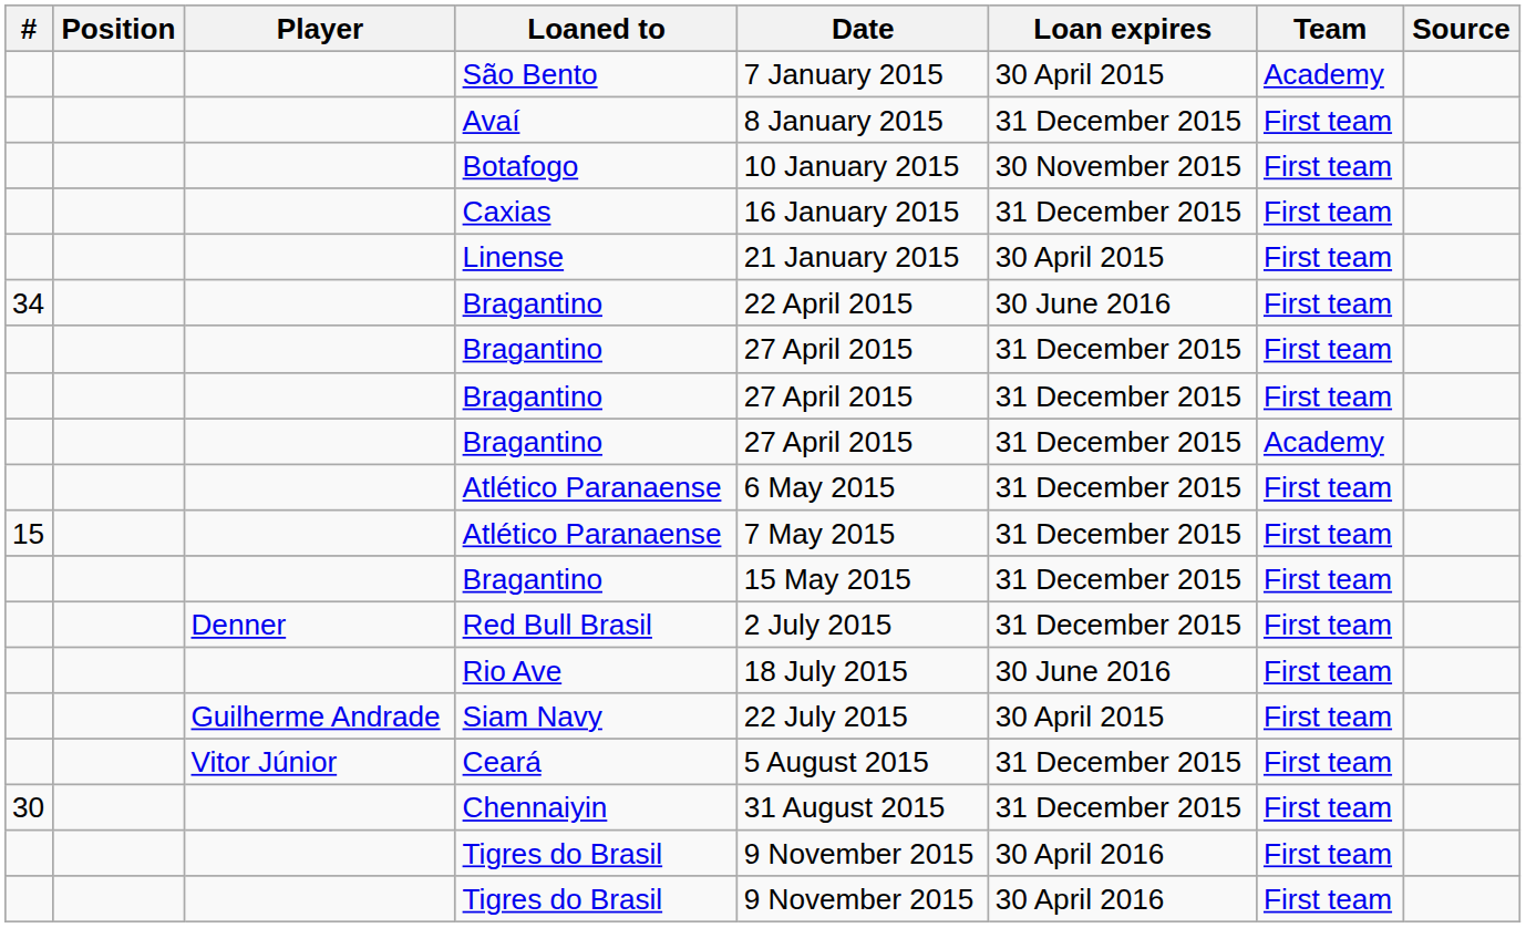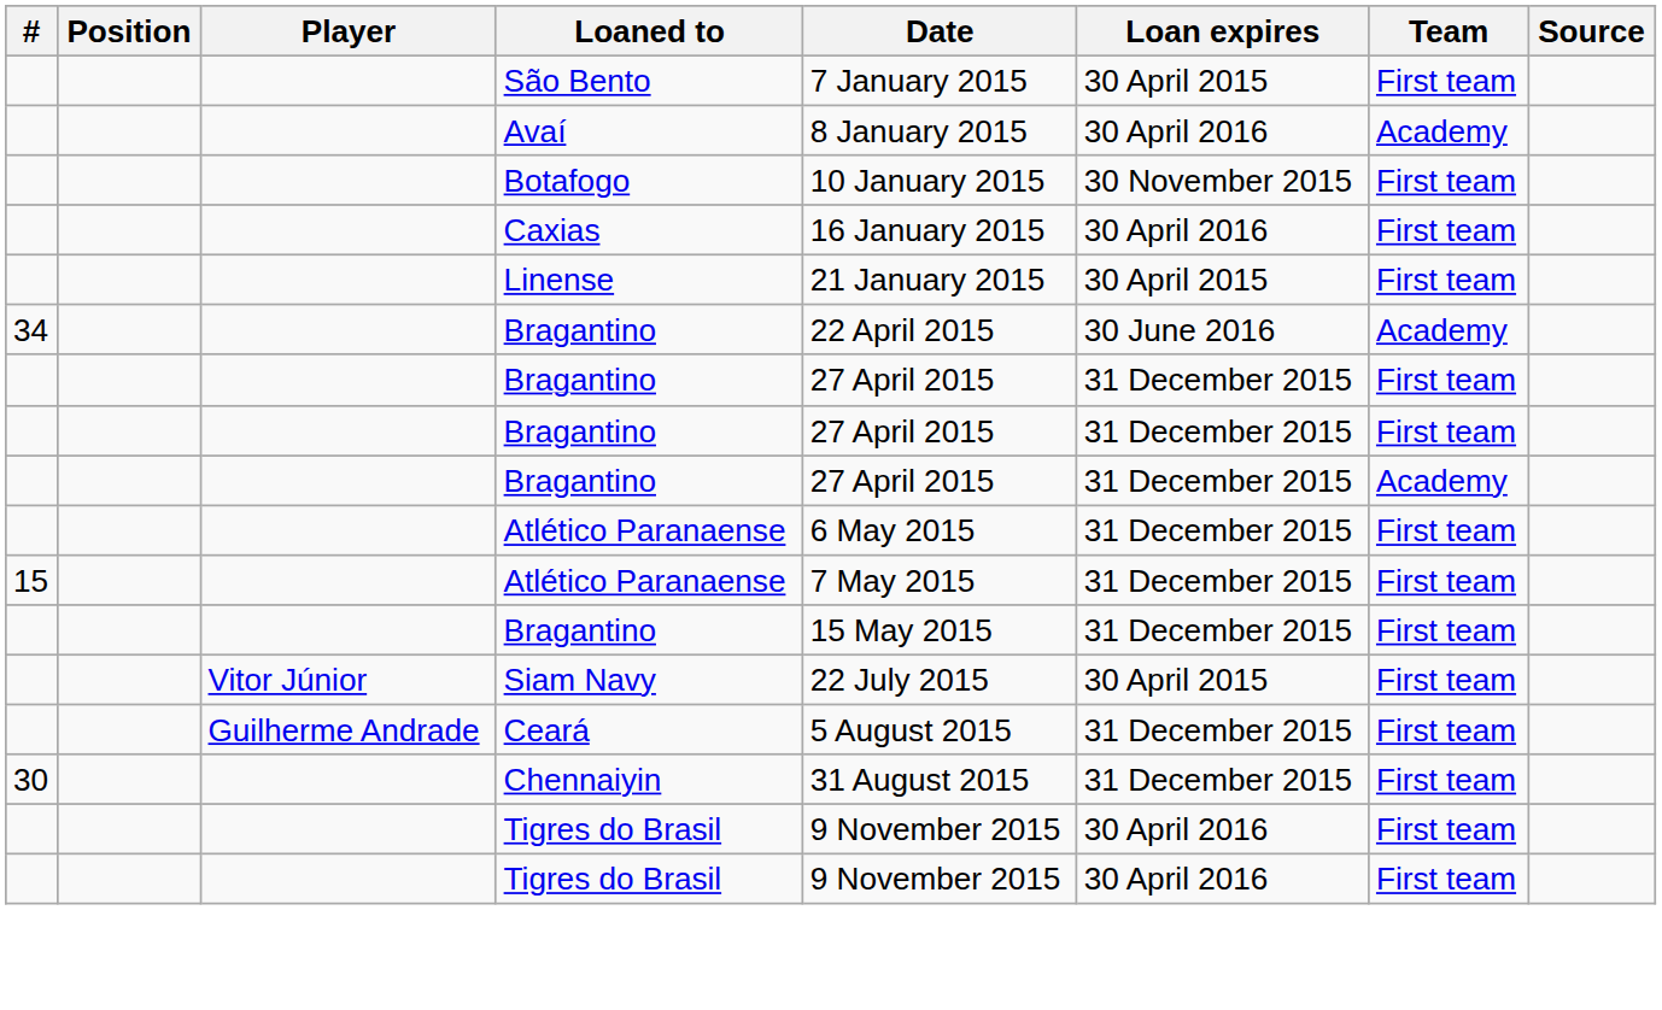 <table class="wikitable sortable" style="width:90%; text-align:center; font-size:95%; text-align:left;">
 <tr>
 <th>#</th>
 <th>Position</th>
 <th>Player</th>
 <th>Loaned to</th>
 <th>Date</th>
 <th>Loan expires</th>
 <th>Team</th>
 <th>Source</th>
 </tr>
 <tr>
 <td></td>
 <td></td>
 <td></td>
 <td> <a href='#'>São Bento</a></td>
 <td>7 January 2015</td>
 <td>30 April 2015</td>
-<td><a href='#'>Academy</a></td>
+<td><a href='#'>First team</a></td>
 <td></td>
 </tr>
 <tr>
 <td></td>
 <td></td>
 <td></td>
 <td> <a href='#'>Avaí</a></td>
 <td>8 January 2015</td>
-<td>31 December 2015</td>
-<td><a href='#'>First team</a></td>
+<td>30 April 2016</td>
+<td><a href='#'>Academy</a></td>
 <td></td>
 </tr>
 <tr>
 <td></td>
 <td></td>
 <td></td>
 <td> <a href='#'>Botafogo</a></td>
 <td>10 January 2015</td>
 <td>30 November 2015</td>
 <td><a href='#'>First team</a></td>
 <td></td>
 </tr>
 <tr>
 <td></td>
 <td></td>
 <td></td>
 <td> <a href='#'>Caxias</a></td>
 <td>16 January 2015</td>
-<td>31 December 2015 </td>
+<td>30 April 2016</td>
 <td><a href='#'>First team</a></td>
 <td></td>
 </tr>
 <tr>
 <td></td>
 <td></td>
 <td></td>
 <td> <a href='#'>Linense</a></td>
 <td>21 January 2015</td>
 <td>30 April 2015</td>
 <td><a href='#'>First team</a></td>
 <td></td>
 </tr>
 <tr>
 <td>34</td>
 <td></td>
 <td></td>
 <td> <a href='#'>Bragantino</a></td>
 <td>22 April 2015</td>
 <td>30 June 2016</td>
-<td><a href='#'>First team</a></td>
+<td><a href='#'>Academy</a></td>
 <td></td>
 </tr>
 <tr>
 <td></td>
 <td></td>
 <td></td>
 <td> <a href='#'>Bragantino</a></td>
 <td>27 April 2015</td>
 <td>31 December 2015 </td>
 <td><a href='#'>First team</a></td>
 <td></td>
 </tr>
 <tr>
 <td></td>
 <td></td>
 <td></td>
 <td> <a href='#'>Bragantino</a></td>
 <td>27 April 2015</td>
 <td>31 December 2015 </td>
 <td><a href='#'>First team</a></td>
 <td></td>
 </tr>
 <tr>
 <td></td>
 <td></td>
 <td></td>
 <td> <a href='#'>Bragantino</a></td>
 <td>27 April 2015</td>
 <td>31 December 2015</td>
 <td><a href='#'>Academy</a></td>
 <td></td>
 </tr>
 <tr>
 <td></td>
 <td></td>
 <td></td>
 <td> <a href='#'>Atlético Paranaense</a></td>
 <td>6 May 2015</td>
 <td>31 December 2015</td>
 <td><a href='#'>First team</a></td>
 <td></td>
 </tr>
 <tr>
 <td>15</td>
 <td></td>
 <td></td>
 <td> <a href='#'>Atlético Paranaense</a></td>
 <td>7 May 2015</td>
 <td>31 December 2015 </td>
 <td><a href='#'>First team</a></td>
 <td></td>
 </tr>
 <tr>
 <td></td>
 <td></td>
 <td></td>
 <td> <a href='#'>Bragantino</a></td>
 <td>15 May 2015</td>
 <td>31 December 2015</td>
 <td><a href='#'>First team</a></td>
 <td></td>
 </tr>
 <tr>
 <td></td>
 <td></td>
-<td> <a href='#'>Denner</a></td>
-<td> <a href='#'>Red Bull Brasil</a></td>
-<td>2 July 2015</td>
-<td>31 December 2015</td>
-<td><a href='#'>First team</a></td>
-<td></td>
-</tr>
-<tr>
-<td></td>
-<td></td>
-<td></td>
-<td> <a href='#'>Rio Ave</a></td>
-<td>18 July 2015</td>
-<td>30 June 2016</td>
-<td><a href='#'>First team</a></td>
-<td></td>
-</tr>
-<tr>
-<td></td>
-<td></td>
-<td> <a href='#'>Guilherme Andrade</a></td>
+<td> <a href='#'>Vitor Júnior</a></td>
 <td> <a href='#'>Siam Navy</a></td>
 <td>22 July 2015</td>
 <td>30 April 2015</td>
 <td><a href='#'>First team</a></td>
 <td></td>
 </tr>
 <tr>
 <td></td>
 <td></td>
-<td> <a href='#'>Vitor Júnior</a></td>
+<td> <a href='#'>Guilherme Andrade</a></td>
 <td> <a href='#'>Ceará</a></td>
 <td>5 August 2015</td>
 <td>31 December 2015</td>
 <td><a href='#'>First team</a></td>
 <td></td>
 </tr>
 <tr>
 <td>30</td>
 <td></td>
 <td></td>
 <td> <a href='#'>Chennaiyin</a></td>
 <td>31 August 2015</td>
 <td>31 December 2015</td>
 <td><a href='#'>First team</a></td>
 <td></td>
 </tr>
 <tr>
 <td></td>
 <td></td>
 <td></td>
 <td> <a href='#'>Tigres do Brasil</a></td>
 <td>9 November 2015</td>
 <td>30 April 2016</td>
 <td><a href='#'>First team</a></td>
 <td></td>
 </tr>
 <tr>
 <td></td>
 <td></td>
 <td></td>
 <td> <a href='#'>Tigres do Brasil</a></td>
 <td>9 November 2015</td>
 <td>30 April 2016</td>
 <td><a href='#'>First team</a></td>
 <td></td>
 </tr>
 </table>
